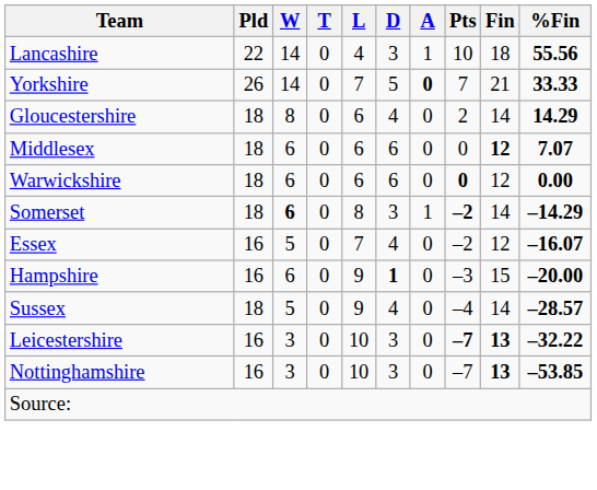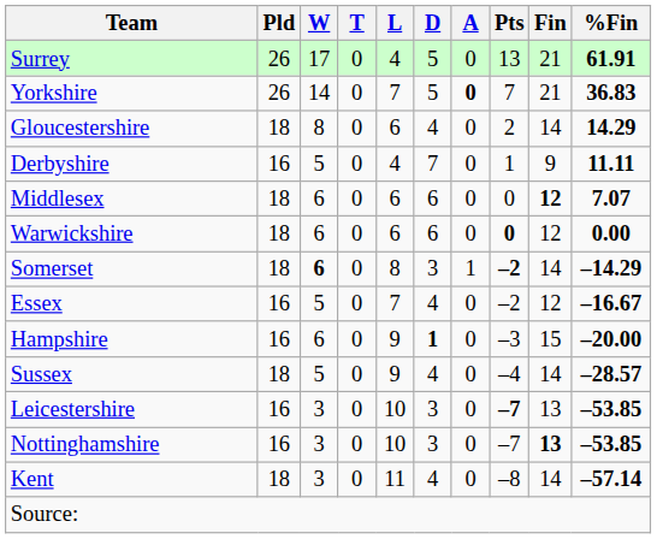 <table class="wikitable" style="text-align:center;">
 <tr>
 <th width=175>Team</th>
 <th width=20 abbr="Played">Pld</th>
 <th width=20 abbr="Won"><a href='#'>W</a></th>
 <th width=20 abbr="Tied"><a href='#'>T</a></th>
 <th width=20 abbr="Lost"><a href='#'>L</a></th>
 <th width=20 abbr="Drawn"><a href='#'>D</a></th>
 <th width=20 abbr="Abandoned"><a href='#'>A</a></th>
 <th width=20 abbr="Points">Pts</th>
 <th width=20 abbr="Finished matches">Fin</th>
 <th width=50 abbr="Percentage of finished matches">%Fin</th>
 </tr>
-<tr style="background:#f9f9f9;">
-<td style="text-align:left;"><a href='#'>Lancashire</a></td>
-<td>22</td>
-<td>14</td>
+<tr style="background:#ccffcc;">
+<td style="text-align:left;"><a href='#'>Surrey</a></td>
+<td>26</td>
+<td>17</td>
 <td>0</td>
 <td>4</td>
-<td>3</td>
-<td>1</td>
-<td>10</td>
-<td>18</td>
-<td><strong>55.56</strong></td>
+<td>5</td>
+<td>0</td>
+<td>13</td>
+<td>21</td>
+<td><strong>61.91</strong></td>
 </tr>
 <tr style="background:#f9f9f9;">
 <td style="text-align:left;"><a href='#'>Yorkshire</a></td>
 <td>26</td>
 <td>14</td>
 <td>0</td>
 <td>7</td>
 <td>5</td>
 <td><strong>0</strong></td>
 <td>7</td>
 <td>21</td>
-<td><strong>33.33</strong></td>
+<td><strong>36.83</strong></td>
 </tr>
 <tr style="background:#f9f9f9;">
 <td style="text-align:left;"><a href='#'>Gloucestershire</a></td>
 <td>18</td>
 <td>8</td>
 <td>0</td>
 <td>6</td>
 <td>4</td>
 <td>0</td>
 <td>2</td>
 <td>14</td>
 <td><strong>14.29</strong></td>
+</tr>
+<tr style="background:#f9f9f9;">
+<td style="text-align:left;"><a href='#'>Derbyshire</a></td>
+<td>16</td>
+<td>5</td>
+<td>0</td>
+<td>4</td>
+<td>7</td>
+<td>0</td>
+<td>1</td>
+<td>9</td>
+<td><strong>11.11</strong></td>
 </tr>
 <tr style="background:#f9f9f9;">
 <td style="text-align:left;"><a href='#'>Middlesex</a></td>
 <td>18</td>
 <td>6</td>
 <td>0</td>
 <td>6</td>
 <td>6</td>
 <td>0</td>
 <td>0</td>
 <td><strong>12</strong></td>
 <td><strong>7.07</strong></td>
 </tr>
 <tr style="background:#f9f9f9;">
 <td style="text-align:left;"><a href='#'>Warwickshire</a></td>
 <td>18</td>
 <td>6</td>
 <td>0</td>
 <td>6</td>
 <td>6</td>
 <td>0</td>
 <td><strong>0</strong></td>
 <td>12</td>
 <td><strong>0.00</strong></td>
 </tr>
 <tr style="background:#f9f9f9;">
 <td style="text-align:left;"><a href='#'>Somerset</a></td>
 <td>18</td>
 <td><strong>6</strong></td>
 <td>0</td>
 <td>8</td>
 <td>3</td>
 <td>1</td>
 <td><strong>–2</strong></td>
 <td>14</td>
 <td><strong>–14.29</strong></td>
 </tr>
 <tr style="background:#f9f9f9;">
 <td style="text-align:left;"><a href='#'>Essex</a></td>
 <td>16</td>
 <td>5</td>
 <td>0</td>
 <td>7</td>
 <td>4</td>
 <td>0</td>
 <td>–2</td>
 <td>12</td>
-<td><strong>–16.07</strong></td>
+<td><strong>–16.67</strong></td>
 </tr>
 <tr style="background:#f9f9f9;">
 <td style="text-align:left;"><a href='#'>Hampshire</a></td>
 <td>16</td>
 <td>6</td>
 <td>0</td>
 <td>9</td>
 <td><strong>1</strong></td>
 <td>0</td>
 <td>–3</td>
 <td>15</td>
 <td><strong>–20.00</strong></td>
 </tr>
 <tr style="background:#f9f9f9;">
 <td style="text-align:left;"><a href='#'>Sussex</a></td>
 <td>18</td>
 <td>5</td>
 <td>0</td>
 <td>9</td>
 <td>4</td>
 <td>0</td>
 <td>–4</td>
 <td>14</td>
 <td><strong>–28.57</strong></td>
 </tr>
 <tr style="background:#f9f9f9;">
 <td style="text-align:left;"><a href='#'>Leicestershire</a></td>
 <td>16</td>
 <td>3</td>
 <td>0</td>
 <td>10</td>
 <td>3</td>
 <td>0</td>
 <td><strong>–7</strong></td>
-<td><strong>13</strong></td>
-<td><strong>–32.22</strong></td>
+<td>13</td>
+<td><strong>–53.85</strong></td>
 </tr>
 <tr style="background:#f9f9f9;">
 <td style="text-align:left;"><a href='#'>Nottinghamshire</a></td>
 <td>16</td>
 <td>3</td>
 <td>0</td>
 <td>10</td>
 <td>3</td>
 <td>0</td>
 <td>–7</td>
 <td><strong>13</strong></td>
 <td><strong>–53.85</strong></td>
 </tr>
+<tr style="background:#f9f9f9;">
+<td style="text-align:left;"><a href='#'>Kent</a></td>
+<td>18</td>
+<td>3</td>
+<td>0</td>
+<td>11</td>
+<td>4</td>
+<td>0</td>
+<td>–8</td>
+<td>14</td>
+<td><strong>–57.14</strong></td>
+</tr>
 <tr>
 <td colspan=10 align="left">Source:</td>
 </tr>
 </table>
